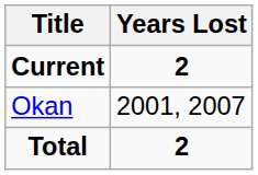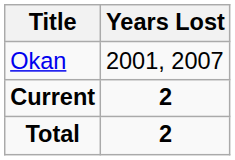 <table class="wikitable">
 <tr>
 <th>Title</th>
 <th>Years Lost</th>
 </tr>
 <tr>
+<td> <a href='#'>Okan</a></td>
+<td>2001, 2007</td>
+</tr>
+<tr>
 <td align="center"><strong>Current</strong></td>
 <td align="center"><strong>2</strong></td>
-</tr>
-<tr>
-<td> <a href='#'>Okan</a></td>
-<td>2001, 2007</td>
 </tr>
 <tr>
 <td align="center"><strong>Total</strong></td>
 <td align="center"><strong>2</strong></td>
 </tr>
 </table>
